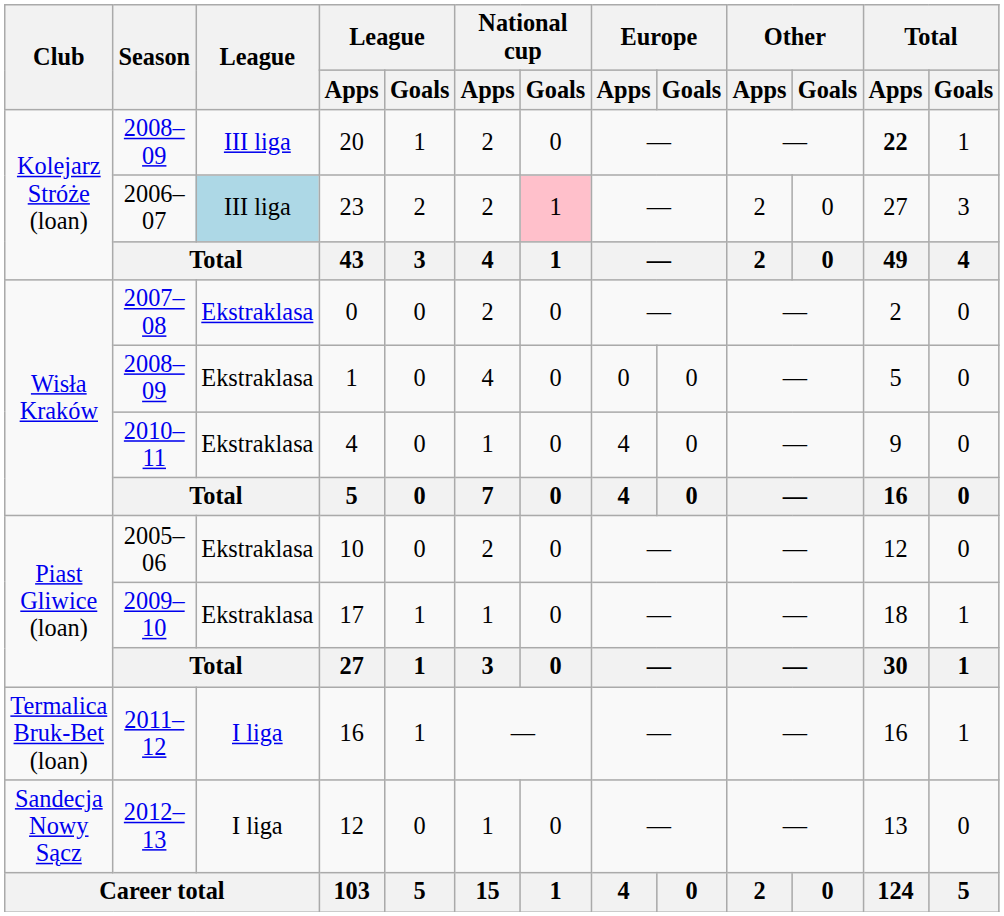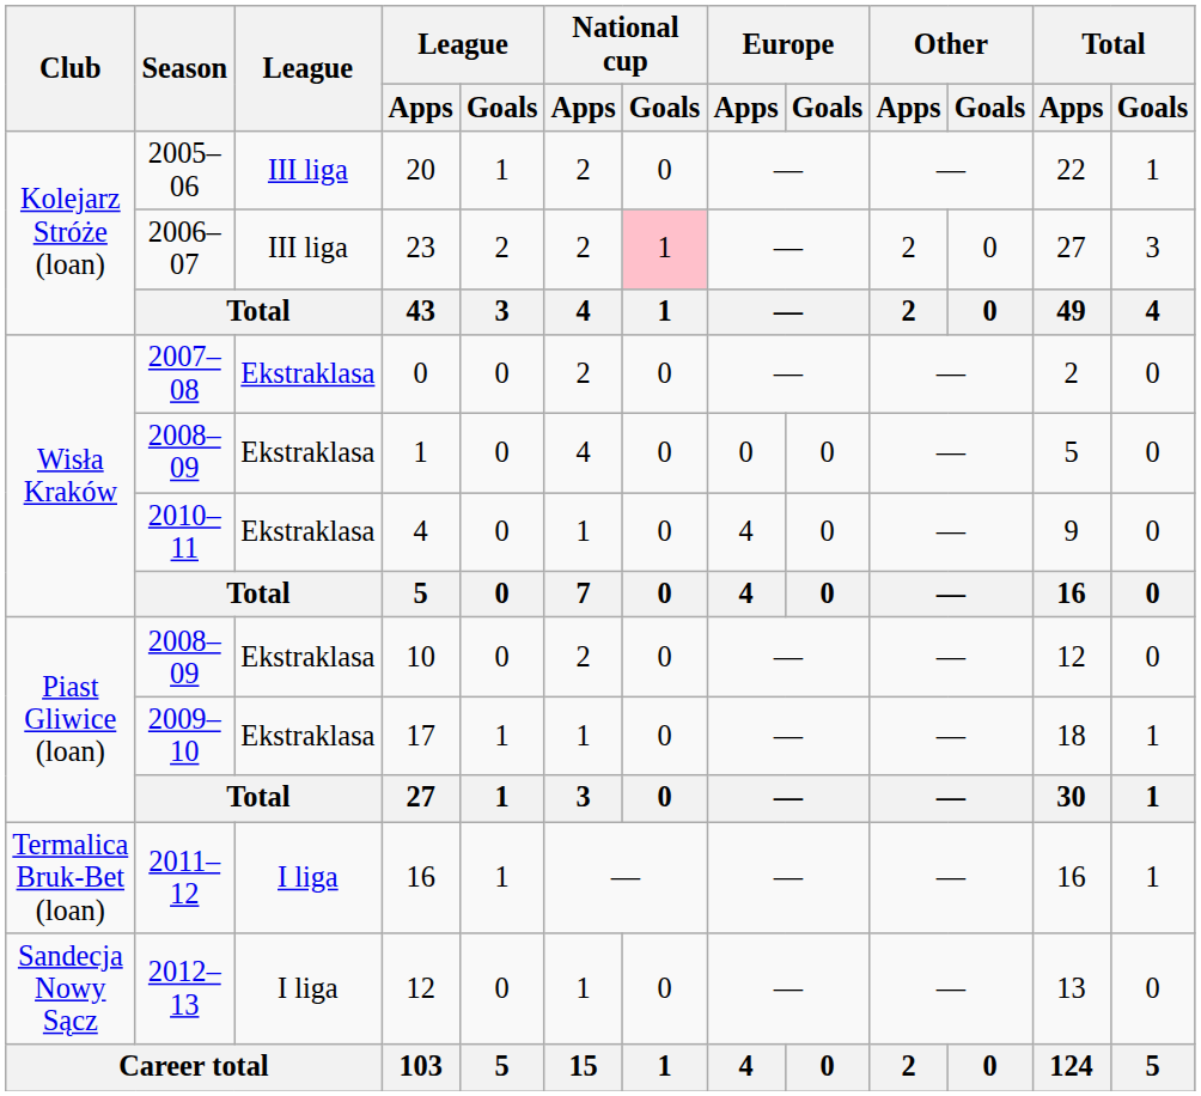 <table class="wikitable" style="text-align: center;">
 <tr>
 <th rowspan="2">Club</th>
 <th rowspan="2">Season</th>
 <th rowspan="2">League</th>
 <th colspan="2">League</th>
 <th colspan="2">National cup</th>
 <th colspan="2">Europe</th>
 <th colspan="2">Other</th>
 <th colspan="2">Total</th>
 </tr>
 <tr>
 <th>Apps</th>
 <th>Goals</th>
 <th>Apps</th>
 <th>Goals</th>
 <th>Apps</th>
 <th>Goals</th>
 <th>Apps</th>
 <th>Goals</th>
 <th>Apps</th>
 <th>Goals</th>
 </tr>
 <tr>
 <td rowspan="3" valign="center"><a href='#'>Kolejarz Stróże</a> (loan)</td>
-<td><a href='#'>2008–09</a></td>
+<td>2005–06</td>
 <td><a href='#'>III liga</a></td>
 <td>20</td>
 <td>1</td>
 <td>2</td>
 <td>0</td>
 <td colspan="2">—</td>
 <td colspan="2">—</td>
-<td><strong>22</strong></td>
+<td>22</td>
 <td>1</td>
 </tr>
 <tr>
 <td>2006–07</td>
-<td style="background: lightblue;">III liga</td>
+<td>III liga</td>
 <td>23</td>
 <td>2</td>
 <td>2</td>
 <td style="background: pink;">1</td>
 <td colspan="2">—</td>
 <td>2</td>
 <td>0</td>
 <td>27</td>
 <td>3</td>
 </tr>
 <tr>
 <th colspan="2">Total</th>
 <th>43</th>
 <th>3</th>
 <th>4</th>
 <th>1</th>
 <th colspan="2">—</th>
 <th>2</th>
 <th>0</th>
 <th>49</th>
 <th>4</th>
 </tr>
 <tr>
 <td rowspan="4" valign="center"><a href='#'>Wisła Kraków</a></td>
 <td><a href='#'>2007–08</a></td>
 <td><a href='#'>Ekstraklasa</a></td>
 <td>0</td>
 <td>0</td>
 <td>2</td>
 <td>0</td>
 <td colspan="2">—</td>
 <td colspan="2">—</td>
 <td>2</td>
 <td>0</td>
 </tr>
 <tr>
 <td><a href='#'>2008–09</a></td>
 <td>Ekstraklasa</td>
 <td>1</td>
 <td>0</td>
 <td>4</td>
 <td>0</td>
 <td>0</td>
 <td>0</td>
 <td colspan="2">—</td>
 <td>5</td>
 <td>0</td>
 </tr>
 <tr>
 <td><a href='#'>2010–11</a></td>
 <td>Ekstraklasa</td>
 <td>4</td>
 <td>0</td>
 <td>1</td>
 <td>0</td>
 <td>4</td>
 <td>0</td>
 <td colspan="2">—</td>
 <td>9</td>
 <td>0</td>
 </tr>
 <tr>
 <th colspan="2">Total</th>
 <th>5</th>
 <th>0</th>
 <th>7</th>
 <th>0</th>
 <th>4</th>
 <th>0</th>
 <th colspan="2">—</th>
 <th>16</th>
 <th>0</th>
 </tr>
 <tr>
 <td rowspan="3" valign="center"><a href='#'>Piast Gliwice</a> (loan)</td>
-<td>2005–06</td>
+<td><a href='#'>2008–09</a></td>
 <td>Ekstraklasa</td>
 <td>10</td>
 <td>0</td>
 <td>2</td>
 <td>0</td>
 <td colspan="2">—</td>
 <td colspan="2">—</td>
 <td>12</td>
 <td>0</td>
 </tr>
 <tr>
 <td><a href='#'>2009–10</a></td>
 <td>Ekstraklasa</td>
 <td>17</td>
 <td>1</td>
 <td>1</td>
 <td>0</td>
 <td colspan="2">—</td>
 <td colspan="2">—</td>
 <td>18</td>
 <td>1</td>
 </tr>
 <tr>
 <th colspan="2">Total</th>
 <th>27</th>
 <th>1</th>
 <th>3</th>
 <th>0</th>
 <th colspan="2">—</th>
 <th colspan="2">—</th>
 <th>30</th>
 <th>1</th>
 </tr>
 <tr>
 <td><a href='#'>Termalica Bruk-Bet</a> (loan)</td>
 <td><a href='#'>2011–12</a></td>
 <td><a href='#'>I liga</a></td>
 <td>16</td>
 <td>1</td>
 <td colspan="2">—</td>
 <td colspan="2">—</td>
 <td colspan="2">—</td>
 <td>16</td>
 <td>1</td>
 </tr>
 <tr>
 <td><a href='#'>Sandecja Nowy Sącz</a></td>
 <td><a href='#'>2012–13</a></td>
 <td>I liga</td>
 <td>12</td>
 <td>0</td>
 <td>1</td>
 <td>0</td>
 <td colspan="2">—</td>
 <td colspan="2">—</td>
 <td>13</td>
 <td>0</td>
 </tr>
 <tr>
 <th colspan="3">Career total</th>
 <th>103</th>
 <th>5</th>
 <th>15</th>
 <th>1</th>
 <th>4</th>
 <th>0</th>
 <th>2</th>
 <th>0</th>
 <th>124</th>
 <th>5</th>
 </tr>
 </table>
